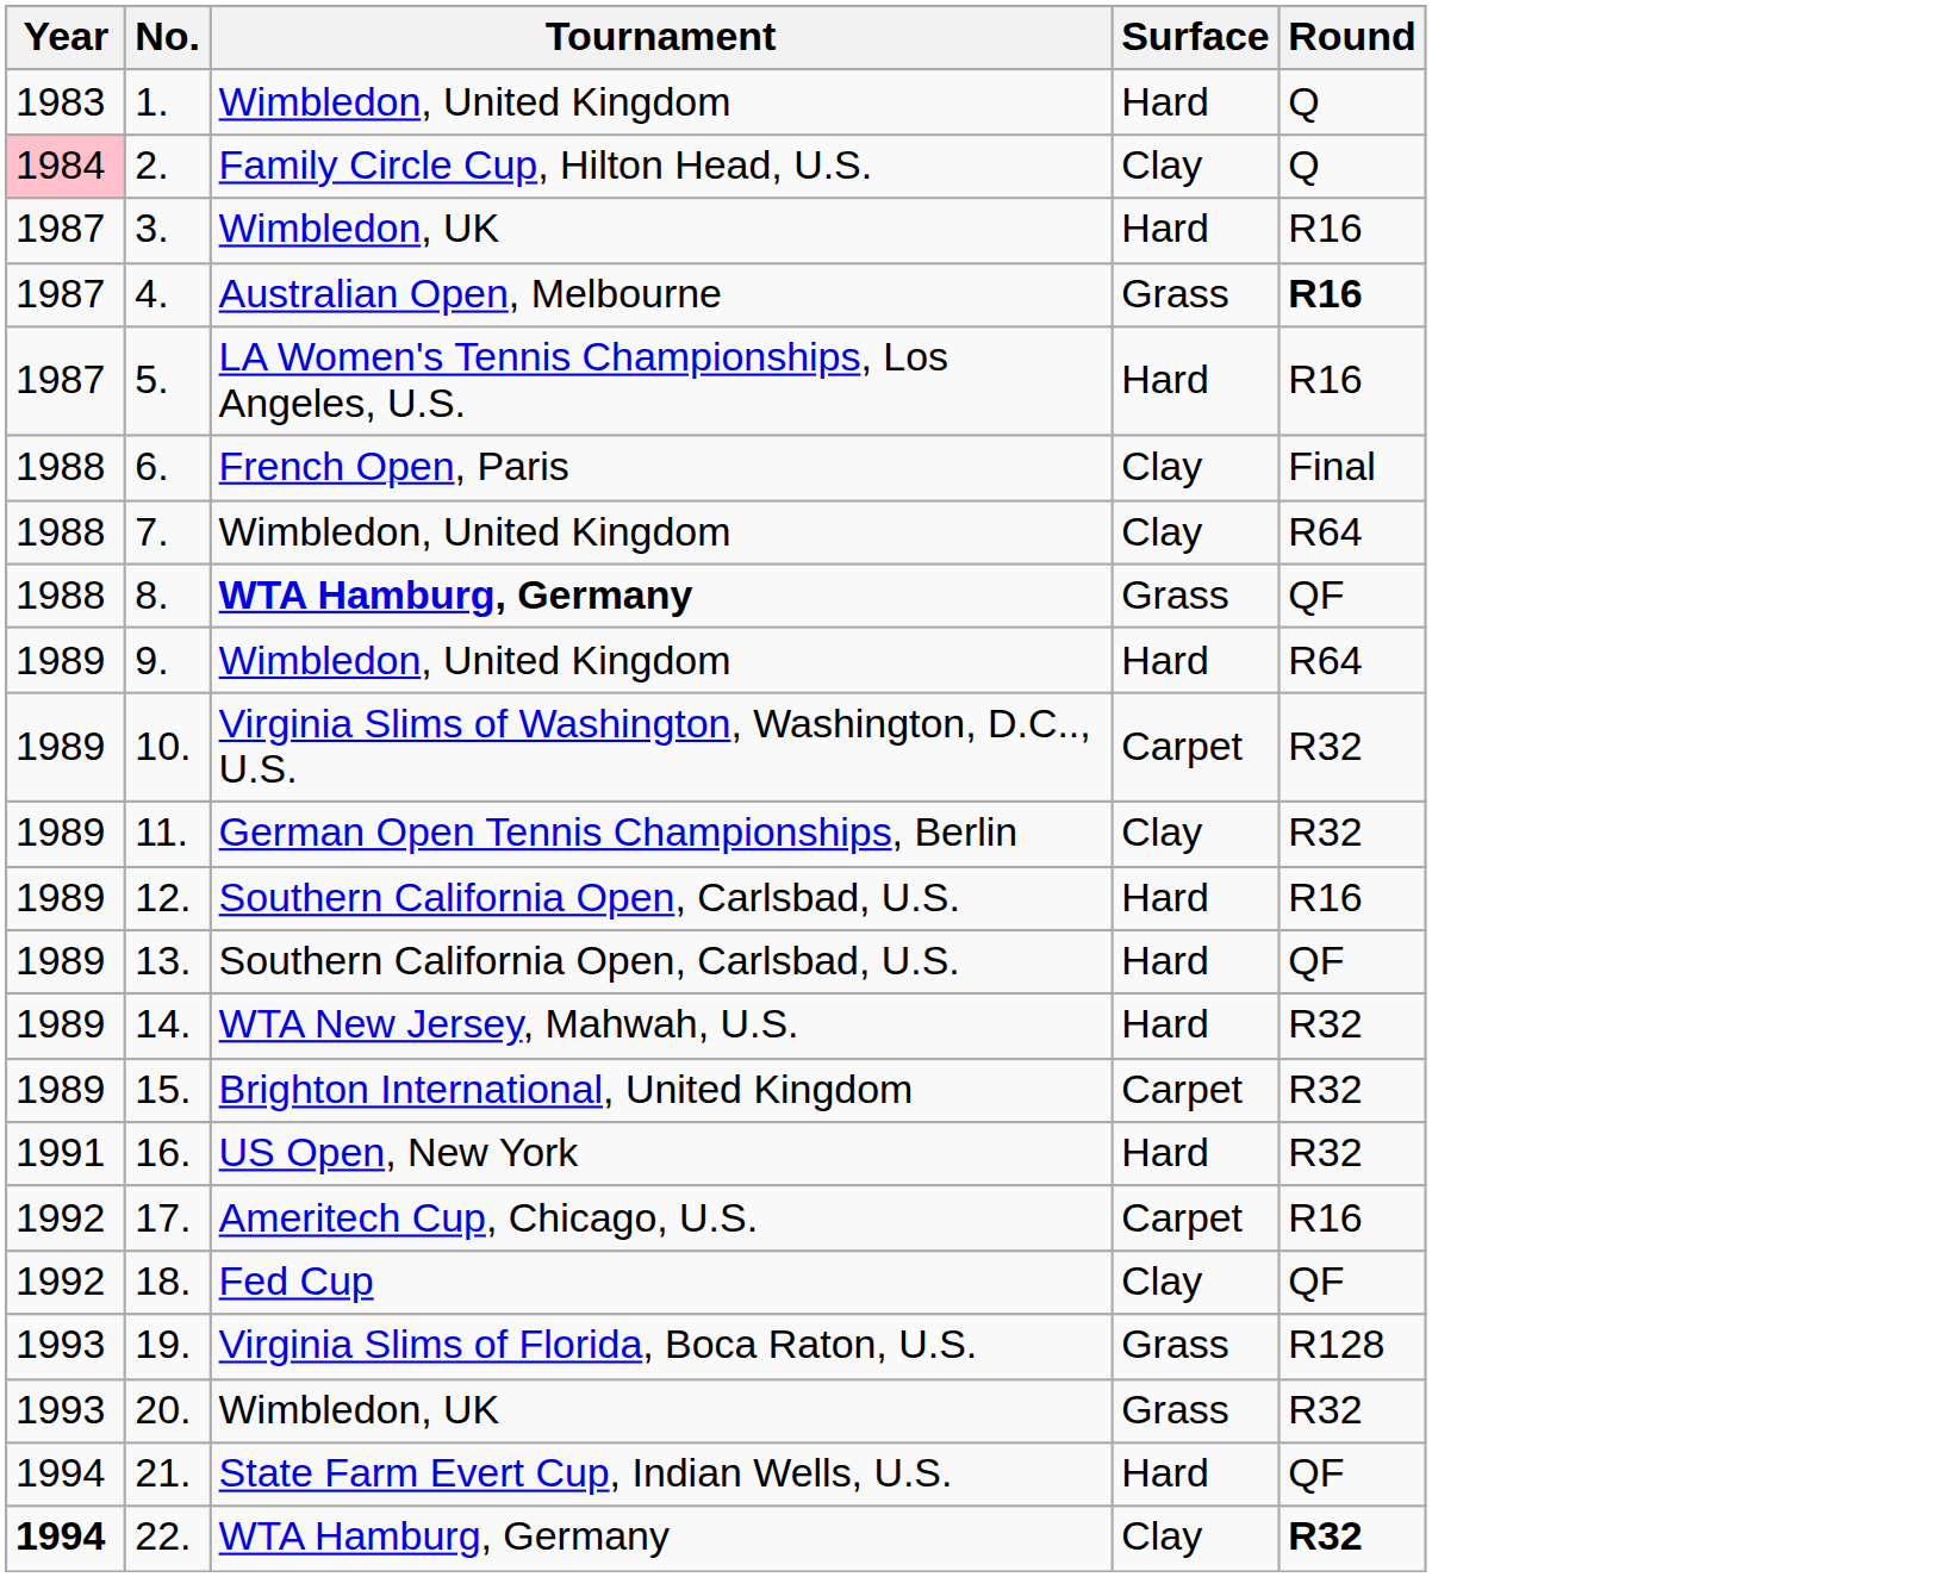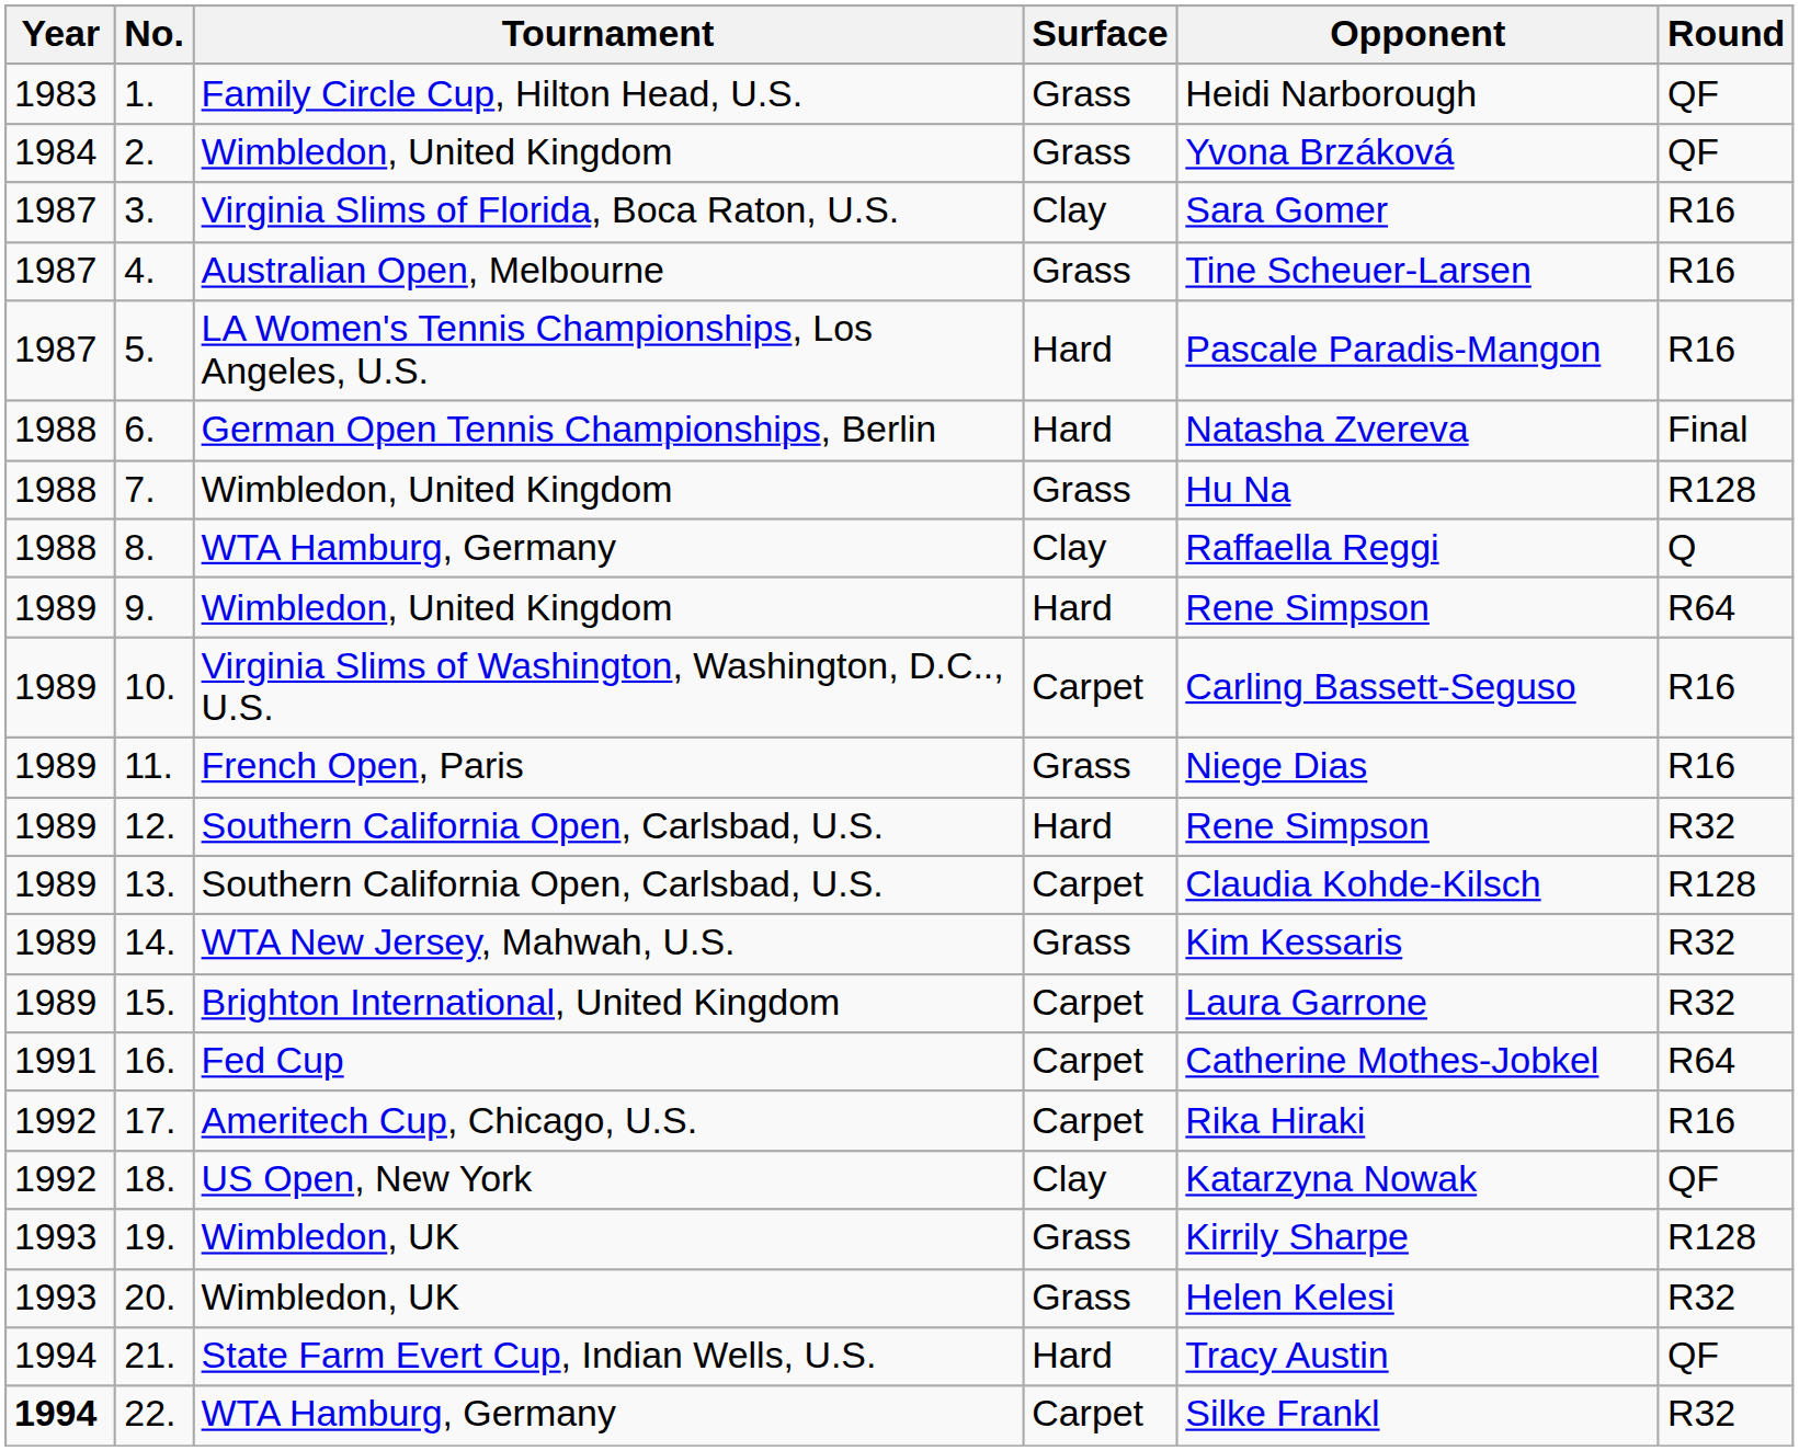 <table class="wikitable">
 <tr>
 <th style="width:40px">Year</th>
 <th style="width:25px">No.</th>
 <th style="width:350px">Tournament</th>
 <th style="width:50px">Surface</th>
+<th style="width:200px">Opponent</th>
 <th style="width:50px">Round</th>
 </tr>
 <tr>
 <td>1983</td>
 <td>1.</td>
-<td><a href='#'>Wimbledon</a>, United Kingdom</td>
-<td>Hard</td>
-<td>Q</td>
+<td><a href='#'>Family Circle Cup</a>, Hilton Head, U.S.</td>
+<td>Grass</td>
+<td> Heidi Narborough</td>
+<td>QF</td>
 </tr>
 <tr>
-<td style="background: pink;">1984</td>
+<td>1984</td>
 <td>2.</td>
-<td><a href='#'>Family Circle Cup</a>, Hilton Head, U.S.</td>
-<td>Clay</td>
-<td>Q</td>
+<td><a href='#'>Wimbledon</a>, United Kingdom</td>
+<td>Grass</td>
+<td> <a href='#'>Yvona Brzáková</a></td>
+<td>QF</td>
 </tr>
 <tr>
 <td>1987</td>
 <td>3.</td>
-<td><a href='#'>Wimbledon</a>, UK</td>
-<td>Hard</td>
+<td><a href='#'>Virginia Slims of Florida</a>, Boca Raton, U.S.</td>
+<td>Clay</td>
+<td> <a href='#'>Sara Gomer</a></td>
 <td>R16</td>
 </tr>
 <tr>
 <td>1987</td>
 <td>4.</td>
 <td><a href='#'>Australian Open</a>, Melbourne</td>
 <td>Grass</td>
-<td><strong>R16</strong></td>
+<td> <a href='#'>Tine Scheuer-Larsen</a></td>
+<td>R16</td>
 </tr>
 <tr>
 <td>1987</td>
 <td>5.</td>
 <td><a href='#'>LA Women's Tennis Championships</a>, Los Angeles, U.S.</td>
 <td>Hard</td>
+<td> <a href='#'>Pascale Paradis-Mangon</a></td>
 <td>R16</td>
 </tr>
 <tr>
 <td>1988</td>
 <td>6.</td>
-<td><a href='#'>French Open</a>, Paris</td>
-<td>Clay</td>
+<td><a href='#'>German Open Tennis Championships</a>, Berlin</td>
+<td>Hard</td>
+<td> <a href='#'>Natasha Zvereva</a></td>
 <td>Final</td>
 </tr>
 <tr>
 <td>1988</td>
 <td>7.</td>
 <td>Wimbledon, United Kingdom</td>
-<td>Clay</td>
-<td>R64</td>
+<td>Grass</td>
+<td> <a href='#'>Hu Na</a></td>
+<td>R128</td>
 </tr>
 <tr>
 <td>1988</td>
 <td>8.</td>
-<td><strong><a href='#'>WTA Hamburg</a>, Germany</strong></td>
-<td>Grass</td>
-<td>QF</td>
+<td><a href='#'>WTA Hamburg</a>, Germany</td>
+<td>Clay</td>
+<td> <a href='#'>Raffaella Reggi</a></td>
+<td>Q</td>
 </tr>
 <tr>
 <td>1989</td>
 <td>9.</td>
 <td><a href='#'>Wimbledon</a>, United Kingdom</td>
 <td>Hard</td>
+<td> <a href='#'>Rene Simpson</a></td>
 <td>R64</td>
 </tr>
 <tr>
 <td>1989</td>
 <td>10.</td>
 <td><a href='#'>Virginia Slims of Washington</a>, Washington, D.C.., U.S.</td>
 <td>Carpet</td>
-<td>R32</td>
+<td> <a href='#'>Carling Bassett-Seguso</a></td>
+<td>R16</td>
 </tr>
 <tr>
 <td>1989</td>
 <td>11.</td>
-<td><a href='#'>German Open Tennis Championships</a>, Berlin</td>
-<td>Clay</td>
-<td>R32</td>
+<td><a href='#'>French Open</a>, Paris</td>
+<td>Grass</td>
+<td> <a href='#'>Niege Dias</a></td>
+<td>R16</td>
 </tr>
 <tr>
 <td>1989</td>
 <td>12.</td>
 <td><a href='#'>Southern California Open</a>, Carlsbad, U.S.</td>
 <td>Hard</td>
-<td>R16</td>
+<td> <a href='#'>Rene Simpson</a></td>
+<td>R32</td>
 </tr>
 <tr>
 <td>1989</td>
 <td>13.</td>
 <td>Southern California Open, Carlsbad, U.S.</td>
-<td>Hard</td>
-<td>QF</td>
+<td>Carpet</td>
+<td> <a href='#'>Claudia Kohde-Kilsch</a></td>
+<td>R128</td>
 </tr>
 <tr>
 <td>1989</td>
 <td>14.</td>
 <td><a href='#'>WTA New Jersey</a>, Mahwah, U.S.</td>
-<td>Hard</td>
+<td>Grass</td>
+<td> <a href='#'>Kim Kessaris</a></td>
 <td>R32</td>
 </tr>
 <tr>
 <td>1989</td>
 <td>15.</td>
 <td><a href='#'>Brighton International</a>, United Kingdom</td>
 <td>Carpet</td>
+<td> <a href='#'>Laura Garrone</a></td>
 <td>R32</td>
 </tr>
 <tr>
 <td>1991</td>
 <td>16.</td>
-<td><a href='#'>US Open</a>, New York</td>
-<td>Hard</td>
-<td>R32</td>
+<td><a href='#'>Fed Cup</a></td>
+<td>Carpet</td>
+<td> <a href='#'>Catherine Mothes-Jobkel</a></td>
+<td>R64</td>
 </tr>
 <tr>
 <td>1992</td>
 <td>17.</td>
 <td><a href='#'>Ameritech Cup</a>, Chicago, U.S.</td>
 <td>Carpet</td>
+<td> <a href='#'>Rika Hiraki</a></td>
 <td>R16</td>
 </tr>
 <tr>
 <td>1992</td>
 <td>18.</td>
-<td><a href='#'>Fed Cup</a></td>
+<td><a href='#'>US Open</a>, New York</td>
 <td>Clay</td>
+<td> <a href='#'>Katarzyna Nowak</a></td>
 <td>QF</td>
 </tr>
 <tr>
 <td>1993</td>
 <td>19.</td>
-<td><a href='#'>Virginia Slims of Florida</a>, Boca Raton, U.S.</td>
+<td><a href='#'>Wimbledon</a>, UK</td>
 <td>Grass</td>
+<td> <a href='#'>Kirrily Sharpe</a></td>
 <td>R128</td>
 </tr>
 <tr>
 <td>1993</td>
 <td>20.</td>
 <td>Wimbledon, UK</td>
 <td>Grass</td>
+<td> <a href='#'>Helen Kelesi</a></td>
 <td>R32</td>
 </tr>
 <tr>
 <td>1994</td>
 <td>21.</td>
 <td><a href='#'>State Farm Evert Cup</a>, Indian Wells, U.S.</td>
 <td>Hard</td>
+<td> <a href='#'>Tracy Austin</a></td>
 <td>QF</td>
 </tr>
 <tr>
 <td><strong>1994</strong></td>
 <td>22.</td>
 <td><a href='#'>WTA Hamburg</a>, Germany</td>
-<td>Clay</td>
-<td><strong>R32</strong></td>
+<td>Carpet</td>
+<td> <a href='#'>Silke Frankl</a></td>
+<td>R32</td>
 </tr>
 </table>
